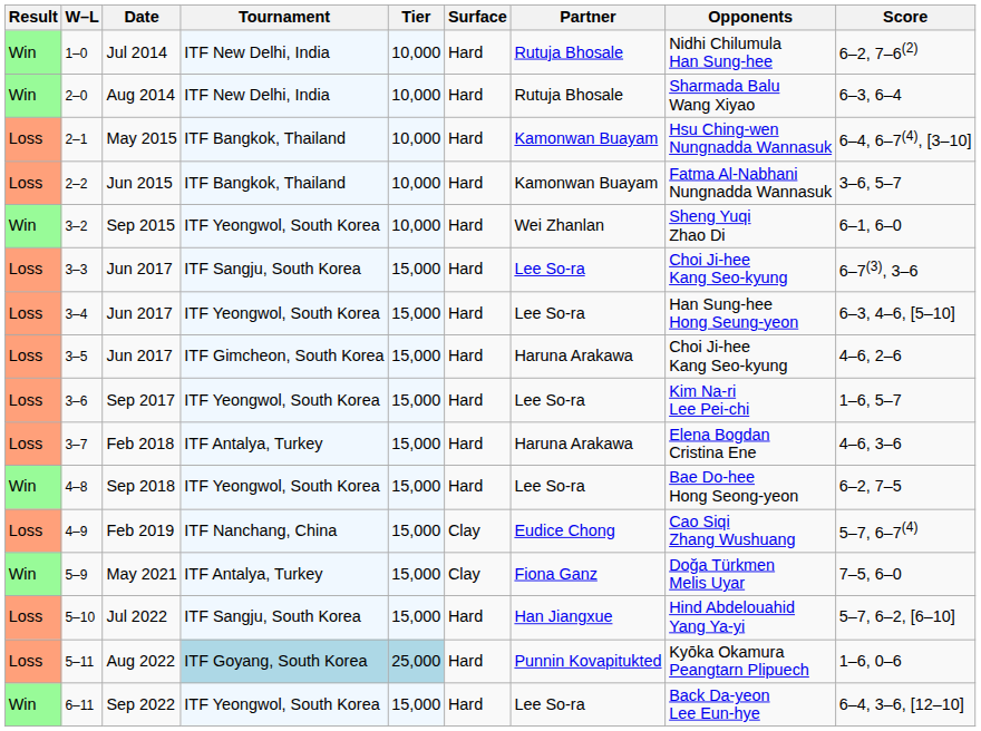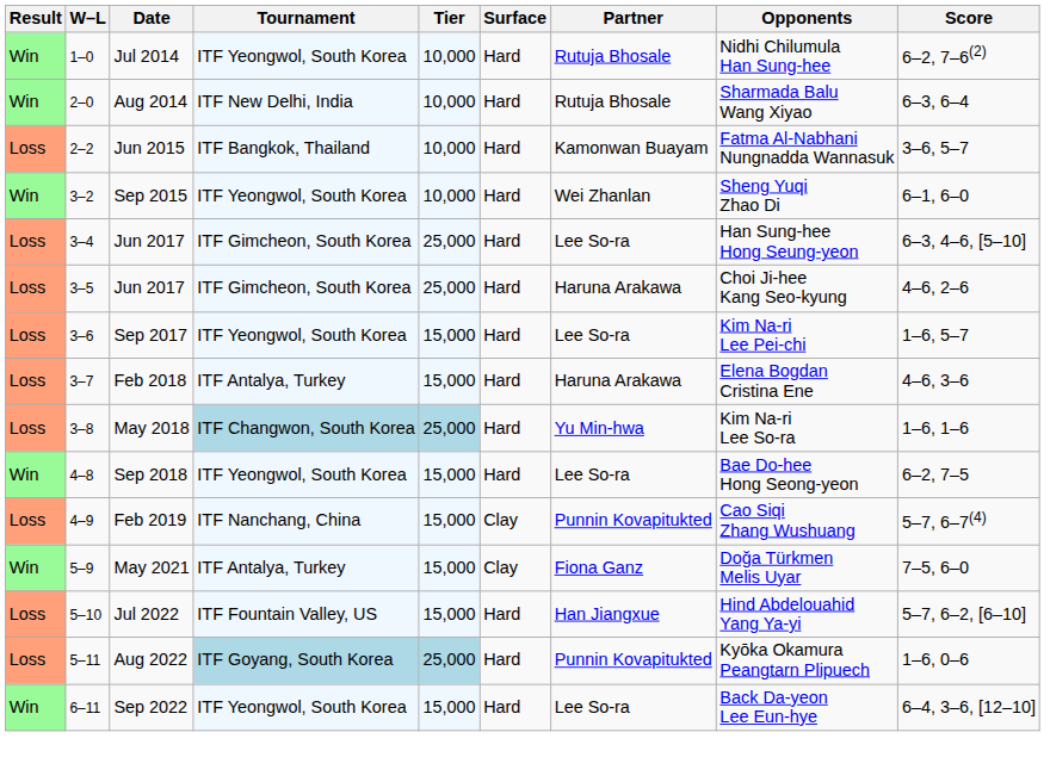 <table class="sortable wikitable">
 <tr>
 <th>Result</th>
 <th class="unsortable">W–L</th>
 <th>Date</th>
 <th>Tournament</th>
 <th>Tier</th>
 <th>Surface</th>
 <th>Partner</th>
 <th>Opponents</th>
 <th class="unsortable">Score</th>
 </tr>
 <tr>
 <td style="background:#98fb98;">Win</td>
 <td><small>1–0</small></td>
 <td>Jul 2014</td>
-<td style="background:#f0f8ff;">ITF New Delhi, India</td>
+<td style="background:#f0f8ff;">ITF Yeongwol, South Korea</td>
 <td style="background:#f0f8ff;">10,000</td>
 <td>Hard</td>
 <td> <a href='#'>Rutuja Bhosale</a></td>
 <td> Nidhi Chilumula <br>  <a href='#'>Han Sung-hee</a></td>
 <td>6–2, 7–6<sup>(2)</sup></td>
 </tr>
 <tr>
 <td style="background:#98fb98;">Win</td>
 <td><small>2–0</small></td>
 <td>Aug 2014</td>
 <td style="background:#f0f8ff;">ITF New Delhi, India</td>
 <td style="background:#f0f8ff;">10,000</td>
 <td>Hard</td>
 <td> Rutuja Bhosale</td>
 <td> <a href='#'>Sharmada Balu</a> <br>  Wang Xiyao</td>
 <td>6–3, 6–4</td>
-</tr>
-<tr>
-<td style="background:#ffa07a;">Loss</td>
-<td><small>2–1</small></td>
-<td>May 2015</td>
-<td style="background:#f0f8ff;">ITF Bangkok, Thailand</td>
-<td style="background:#f0f8ff;">10,000</td>
-<td>Hard</td>
-<td> <a href='#'>Kamonwan Buayam</a></td>
-<td> <a href='#'>Hsu Ching-wen</a> <br>  <a href='#'>Nungnadda Wannasuk</a></td>
-<td>6–4, 6–7<sup>(4)</sup>, [3–10]</td>
 </tr>
 <tr>
 <td style="background:#ffa07a;">Loss</td>
 <td><small>2–2</small></td>
 <td>Jun 2015</td>
 <td style="background:#f0f8ff;">ITF Bangkok, Thailand</td>
 <td style="background:#f0f8ff;">10,000</td>
 <td>Hard</td>
 <td> Kamonwan Buayam</td>
 <td> <a href='#'>Fatma Al-Nabhani</a> <br>  Nungnadda Wannasuk</td>
 <td>3–6, 5–7</td>
 </tr>
 <tr>
 <td style="background:#98fb98;">Win</td>
 <td><small>3–2</small></td>
 <td>Sep 2015</td>
 <td style="background:#f0f8ff;">ITF Yeongwol, South Korea</td>
 <td style="background:#f0f8ff;">10,000</td>
 <td>Hard</td>
 <td> Wei Zhanlan</td>
 <td> <a href='#'>Sheng Yuqi</a> <br>  Zhao Di</td>
 <td>6–1, 6–0</td>
 </tr>
 <tr>
 <td style="background:#ffa07a;">Loss</td>
-<td><small>3–3</small></td>
-<td>Jun 2017</td>
-<td style="background:#f0f8ff;">ITF Sangju, South Korea</td>
-<td style="background:#f0f8ff;">15,000</td>
-<td>Hard</td>
-<td> <a href='#'>Lee So-ra</a></td>
-<td> <a href='#'>Choi Ji-hee</a> <br>  <a href='#'>Kang Seo-kyung</a></td>
-<td>6–7<sup>(3)</sup>, 3–6</td>
-</tr>
-<tr>
-<td style="background:#ffa07a;">Loss</td>
 <td><small>3–4</small></td>
 <td>Jun 2017</td>
-<td style="background:#f0f8ff;">ITF Yeongwol, South Korea</td>
-<td style="background:#f0f8ff;">15,000</td>
+<td style="background:#f0f8ff;">ITF Gimcheon, South Korea</td>
+<td style="background:#f0f8ff;">25,000</td>
 <td>Hard</td>
 <td> Lee So-ra</td>
 <td> Han Sung-hee <br>  <a href='#'>Hong Seung-yeon</a></td>
 <td>6–3, 4–6, [5–10]</td>
 </tr>
 <tr>
 <td style="background:#ffa07a;">Loss</td>
 <td><small>3–5</small></td>
 <td>Jun 2017</td>
 <td style="background:#f0f8ff;">ITF Gimcheon, South Korea</td>
-<td style="background:#f0f8ff;">15,000</td>
+<td style="background:#f0f8ff;">25,000</td>
 <td>Hard</td>
 <td> Haruna Arakawa</td>
 <td> Choi Ji-hee <br>  Kang Seo-kyung</td>
 <td>4–6, 2–6</td>
 </tr>
 <tr>
 <td style="background:#ffa07a;">Loss</td>
 <td><small>3–6</small></td>
 <td>Sep 2017</td>
 <td style="background:#f0f8ff;">ITF Yeongwol, South Korea</td>
 <td style="background:#f0f8ff;">15,000</td>
 <td>Hard</td>
 <td> Lee So-ra</td>
 <td> <a href='#'>Kim Na-ri</a> <br>  <a href='#'>Lee Pei-chi</a></td>
 <td>1–6, 5–7</td>
 </tr>
 <tr>
 <td style="background:#ffa07a;">Loss</td>
 <td><small>3–7</small></td>
 <td>Feb 2018</td>
 <td style="background:#f0f8ff;">ITF Antalya, Turkey</td>
 <td style="background:#f0f8ff;">15,000</td>
 <td>Hard</td>
 <td> Haruna Arakawa</td>
 <td> <a href='#'>Elena Bogdan</a> <br>  Cristina Ene</td>
 <td>4–6, 3–6</td>
 </tr>
 <tr>
+<td style="background:#ffa07a;">Loss</td>
+<td><small>3–8</small></td>
+<td>May 2018</td>
+<td style="background:lightblue;">ITF Changwon, South Korea</td>
+<td style="background:lightblue;">25,000</td>
+<td>Hard</td>
+<td> <a href='#'>Yu Min-hwa</a></td>
+<td> Kim Na-ri <br>  Lee So-ra</td>
+<td>1–6, 1–6</td>
+</tr>
+<tr>
 <td style="background:#98fb98;">Win</td>
 <td><small>4–8</small></td>
 <td>Sep 2018</td>
 <td style="background:#f0f8ff;">ITF Yeongwol, South Korea</td>
 <td style="background:#f0f8ff;">15,000</td>
 <td>Hard</td>
 <td> Lee So-ra</td>
 <td> <a href='#'>Bae Do-hee</a> <br>  Hong Seong-yeon</td>
 <td>6–2, 7–5</td>
 </tr>
 <tr>
 <td style="background:#ffa07a;">Loss</td>
 <td><small>4–9</small></td>
 <td>Feb 2019</td>
 <td style="background:#f0f8ff;">ITF Nanchang, China</td>
 <td style="background:#f0f8ff;">15,000</td>
 <td>Clay</td>
-<td> <a href='#'>Eudice Chong</a></td>
+<td> <a href='#'>Punnin Kovapitukted</a></td>
 <td> <a href='#'>Cao Siqi</a> <br>  <a href='#'>Zhang Wushuang</a></td>
 <td>5–7, 6–7<sup>(4)</sup></td>
 </tr>
 <tr>
 <td style="background:#98fb98;">Win</td>
 <td><small>5–9</small></td>
 <td>May 2021</td>
 <td style="background:#f0f8ff;">ITF Antalya, Turkey</td>
 <td style="background:#f0f8ff;">15,000</td>
 <td>Clay</td>
 <td> <a href='#'>Fiona Ganz</a></td>
 <td> <a href='#'>Doğa Türkmen</a> <br>  <a href='#'>Melis Uyar</a></td>
 <td>7–5, 6–0</td>
 </tr>
 <tr>
 <td style="background:#ffa07a;">Loss</td>
 <td><small>5–10</small></td>
 <td>Jul 2022</td>
-<td style="background:#f0f8ff;">ITF Sangju, South Korea</td>
+<td style="background:#f0f8ff;">ITF Fountain Valley, US</td>
 <td style="background:#f0f8ff;">15,000</td>
 <td>Hard</td>
 <td> <a href='#'>Han Jiangxue</a></td>
 <td> <a href='#'>Hind Abdelouahid</a> <br>  <a href='#'>Yang Ya-yi</a></td>
 <td>5–7, 6–2, [6–10]</td>
 </tr>
 <tr>
 <td style="background:#ffa07a;">Loss</td>
 <td><small>5–11</small></td>
 <td>Aug 2022</td>
 <td style="background:lightblue;">ITF Goyang, South Korea</td>
 <td style="background:lightblue;">25,000</td>
 <td>Hard</td>
 <td> <a href='#'>Punnin Kovapitukted</a></td>
 <td> Kyōka Okamura <br>  <a href='#'>Peangtarn Plipuech</a></td>
 <td>1–6, 0–6</td>
 </tr>
 <tr>
 <td style="background:#98fb98;">Win</td>
 <td><small>6–11</small></td>
 <td>Sep 2022</td>
 <td style="background:#f0f8ff;">ITF Yeongwol, South Korea</td>
 <td style="background:#f0f8ff;">15,000</td>
 <td>Hard</td>
 <td> Lee So-ra</td>
 <td> <a href='#'>Back Da-yeon</a> <br>  <a href='#'>Lee Eun-hye</a></td>
 <td>6–4, 3–6, [12–10]</td>
 </tr>
 </table>
